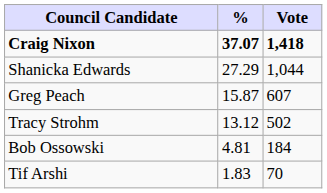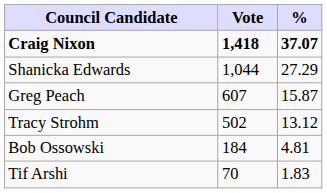 <table class="wikitable sortable">
 <tr>
 <th style="background:#ddf; width:200px;">Council Candidate</th>
+<th style="background:#ddf; width:50px;">Vote</th>
 <th style="background:#ddf; width:30px;">%</th>
-<th style="background:#ddf; width:50px;">Vote</th>
 </tr>
 <tr>
 <td><strong>Craig Nixon</strong></td>
+<td><strong>1,418</strong></td>
 <td><strong>37.07</strong></td>
-<td><strong>1,418</strong></td>
 </tr>
 <tr>
 <td>Shanicka Edwards</td>
+<td>1,044</td>
 <td>27.29</td>
-<td>1,044</td>
 </tr>
 <tr>
 <td>Greg Peach</td>
+<td>607</td>
 <td>15.87</td>
-<td>607</td>
 </tr>
 <tr>
 <td>Tracy Strohm</td>
+<td>502</td>
 <td>13.12</td>
-<td>502</td>
 </tr>
 <tr>
 <td>Bob Ossowski</td>
+<td>184</td>
 <td>4.81</td>
-<td>184</td>
 </tr>
 <tr>
 <td>Tif Arshi</td>
+<td>70</td>
 <td>1.83</td>
-<td>70</td>
 </tr>
 </table>
